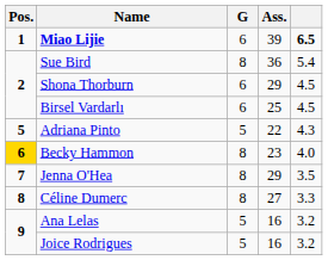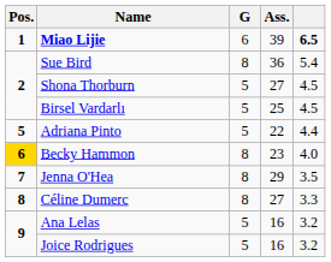 <table class="wikitable">
 <tr>
 <th style="width:10%;">Pos.</th>
 <th>Name</th>
 <th style="width:10%;">G</th>
 <th style="width:10%;">Ass.</th>
 <th style="width:10%;"></th>
 </tr>
 <tr align=center>
 <td><strong>1</strong></td>
 <td align=left> <strong><a href='#'>Miao Lijie</a></strong></td>
 <td>6</td>
 <td>39</td>
 <td><strong>6.5</strong></td>
 </tr>
 <tr align=center>
 <td rowspan=3><strong>2</strong></td>
 <td align=left> <a href='#'>Sue Bird</a></td>
 <td>8</td>
 <td>36</td>
 <td>5.4</td>
 </tr>
 <tr align=center>
 <td align=left> <a href='#'>Shona Thorburn</a></td>
-<td>6</td>
-<td>29</td>
+<td>5</td>
+<td>27</td>
 <td>4.5</td>
 </tr>
 <tr align=center>
 <td align=left> <a href='#'>Birsel Vardarlı</a></td>
-<td>6</td>
+<td>5</td>
 <td>25</td>
 <td>4.5</td>
 </tr>
 <tr align=center>
 <td><strong>5</strong></td>
 <td align=left> <a href='#'>Adriana Pinto</a></td>
 <td>5</td>
 <td>22</td>
-<td>4.3</td>
+<td>4.4</td>
 </tr>
 <tr align=center>
 <td style="background: gold;"><strong>6</strong></td>
 <td align=left> <a href='#'>Becky Hammon</a></td>
 <td>8</td>
 <td>23</td>
 <td>4.0</td>
 </tr>
 <tr align=center>
 <td><strong>7</strong></td>
 <td align=left> <a href='#'>Jenna O'Hea</a></td>
 <td>8</td>
 <td>29</td>
 <td>3.5</td>
 </tr>
 <tr align=center>
 <td><strong>8</strong></td>
 <td align=left> <a href='#'>Céline Dumerc</a></td>
 <td>8</td>
 <td>27</td>
 <td>3.3</td>
 </tr>
 <tr align=center>
 <td rowspan=2><strong>9</strong></td>
 <td align=left> <a href='#'>Ana Lelas</a></td>
 <td>5</td>
 <td>16</td>
 <td>3.2</td>
 </tr>
 <tr align=center>
 <td align=left> <a href='#'>Joice Rodrigues</a></td>
 <td>5</td>
 <td>16</td>
 <td>3.2</td>
 </tr>
 </table>
